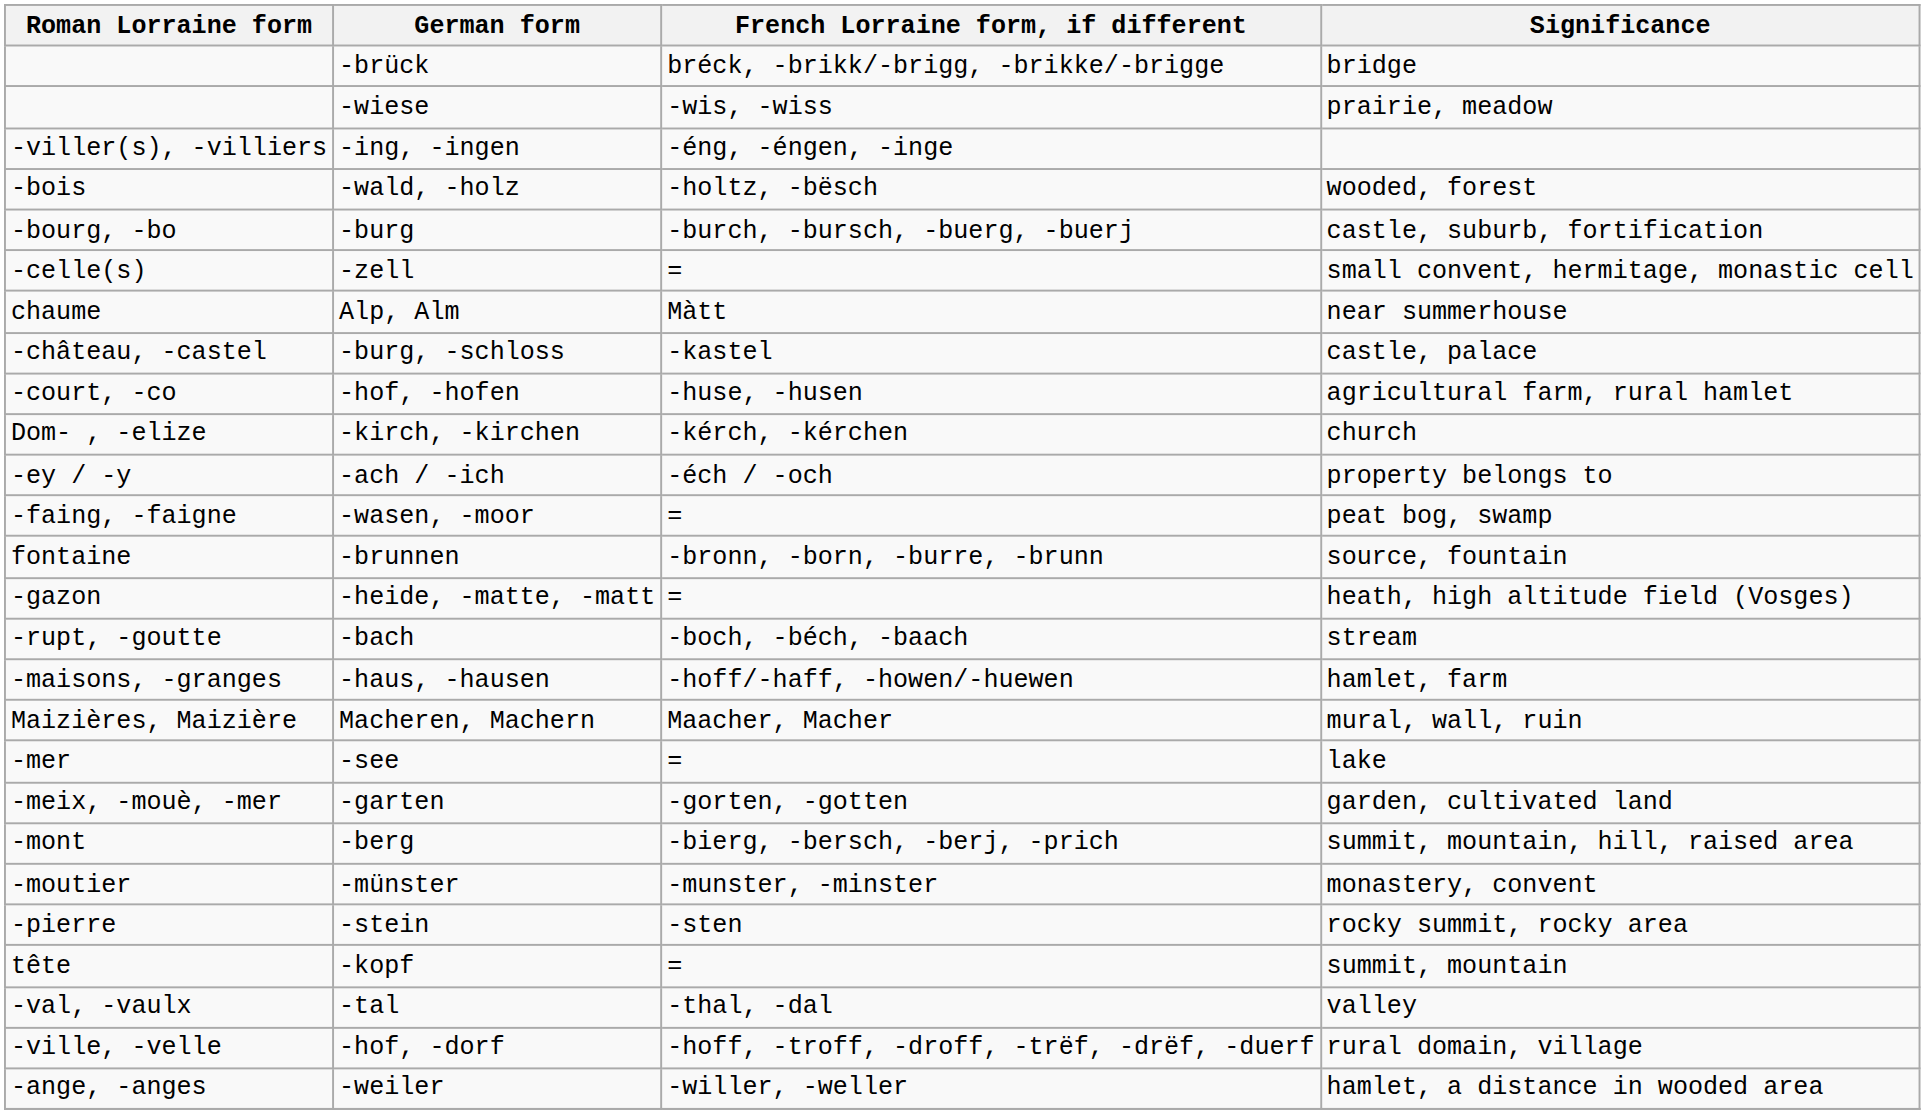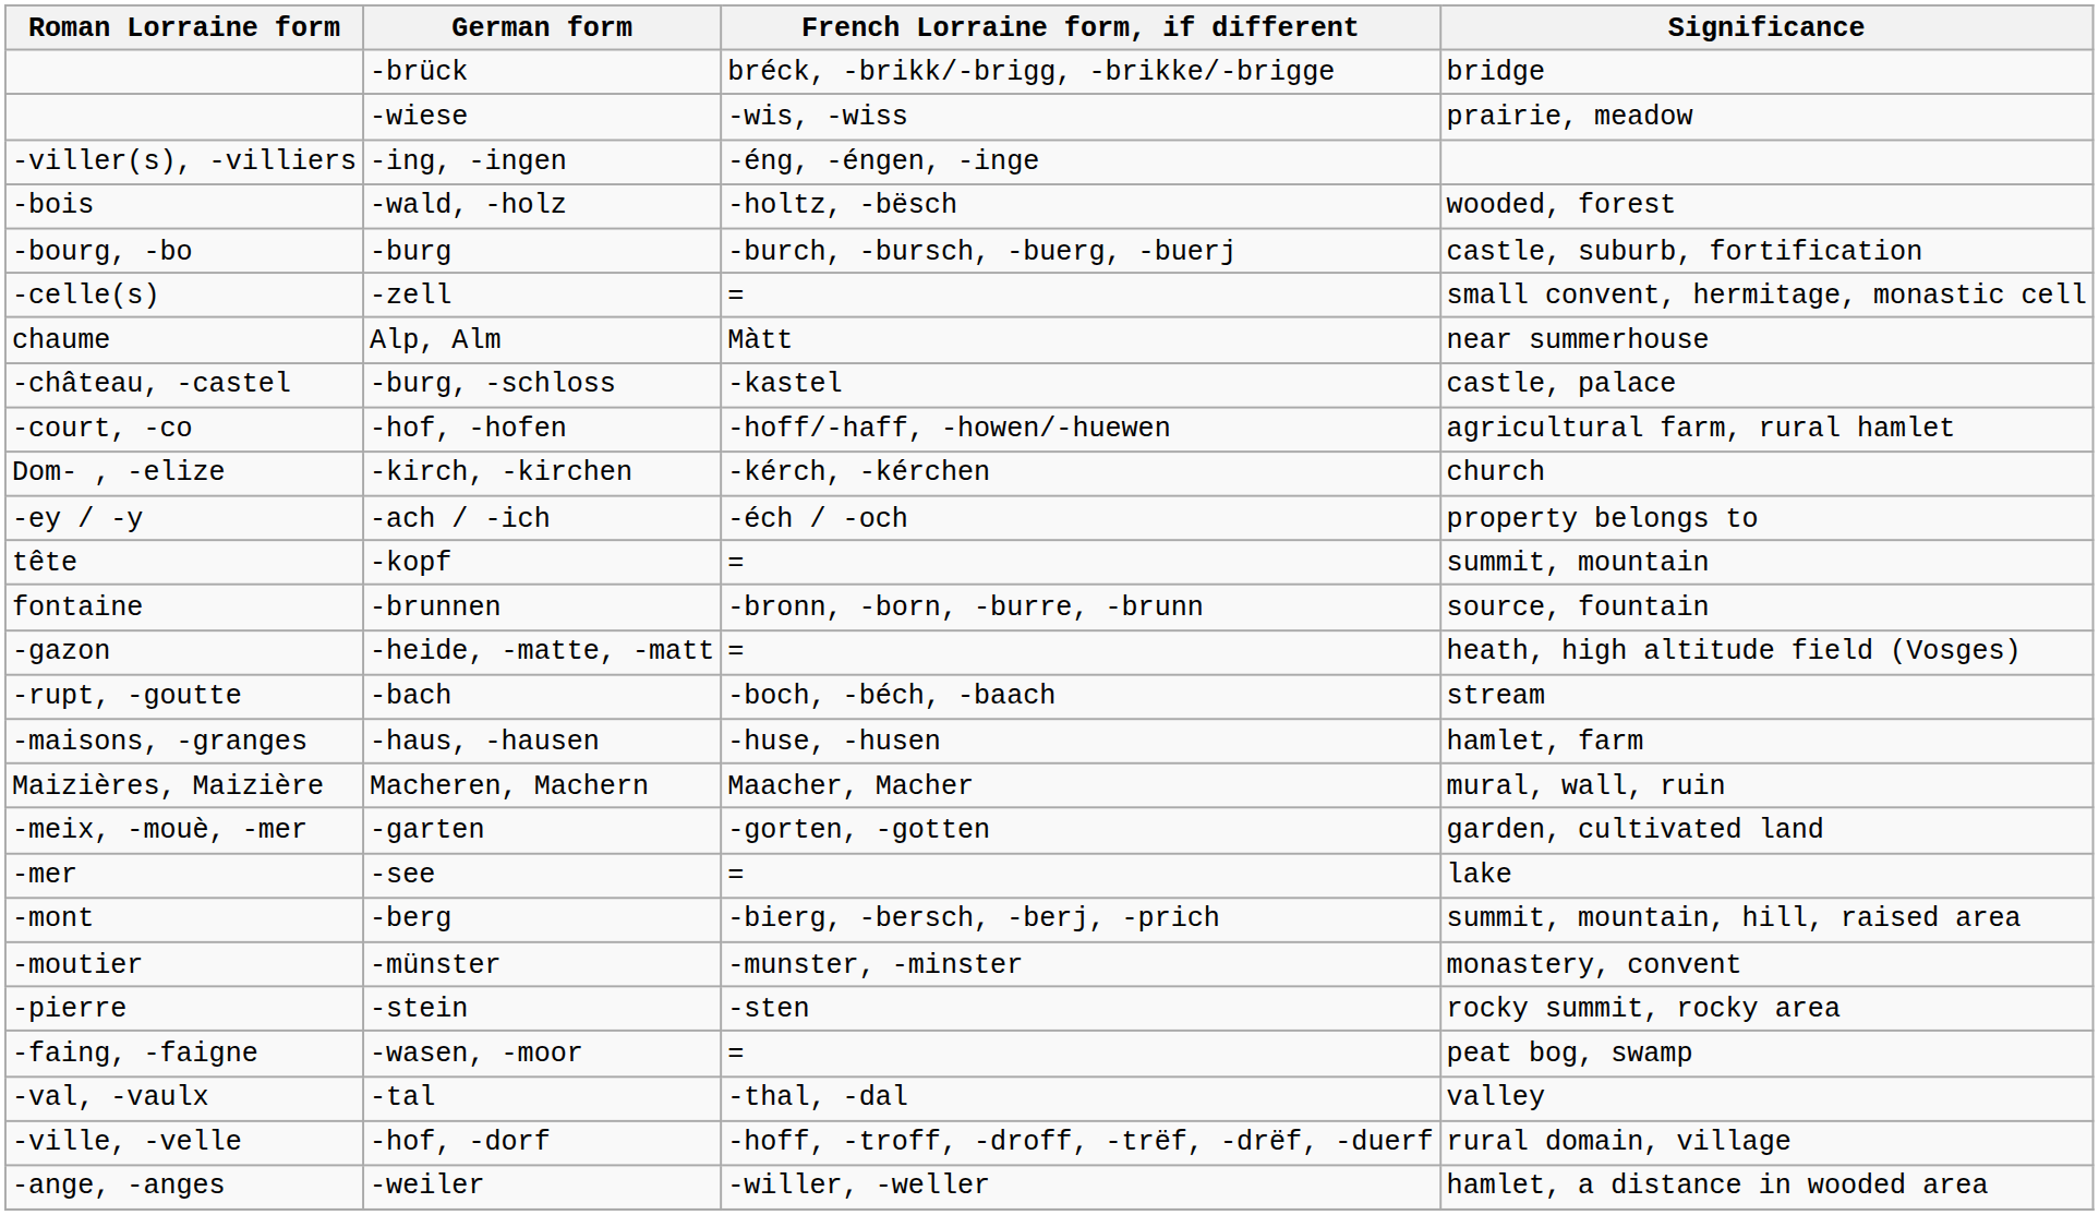 <table class="wikitable">
 <tr --->
 <th>Roman Lorraine form</th>
 <th>German form</th>
 <th>French Lorraine form, if different</th>
 <th>Significance</th>
 </tr>
 <tr --->
 <td></td>
 <td>-brück</td>
 <td>bréck, -brikk/-brigg, -brikke/-brigge</td>
 <td>bridge</td>
 </tr>
 <tr --->
 <td></td>
 <td>-wiese</td>
 <td>-wis, -wiss</td>
 <td>prairie, meadow</td>
 </tr>
 <tr --->
 <td>-viller(s), -villiers</td>
 <td>-ing, -ingen</td>
 <td>-éng, -éngen, -inge</td>
 <td></td>
 </tr>
 <tr --->
 <td>-bois</td>
 <td>-wald, -holz</td>
 <td>-holtz, -bësch</td>
 <td>wooded, forest</td>
 </tr>
 <tr --->
 <td>-bourg, -bo</td>
 <td>-burg</td>
 <td>-burch, -bursch, -buerg, -buerj</td>
 <td>castle, suburb, fortification</td>
 </tr>
 <tr --->
 <td>-celle(s)</td>
 <td>-zell</td>
 <td>=</td>
 <td>small convent, hermitage, monastic cell</td>
 </tr>
 <tr --->
 <td>chaume</td>
 <td>Alp, Alm</td>
 <td>Màtt</td>
 <td>near summerhouse</td>
 </tr>
 <tr --->
 <td>-château, -castel</td>
 <td>-burg, -schloss</td>
 <td>-kastel</td>
 <td>castle, palace</td>
 </tr>
 <tr --->
 <td>-court, -co</td>
 <td>-hof, -hofen</td>
-<td>-huse, -husen</td>
+<td>-hoff/-haff, -howen/-huewen</td>
 <td>agricultural farm, rural hamlet</td>
 </tr>
 <tr --->
 <td>Dom- , -elize</td>
 <td>-kirch, -kirchen</td>
 <td>-kérch, -kérchen</td>
 <td>church</td>
 </tr>
 <tr --->
 <td>-ey / -y</td>
 <td>-ach / -ich</td>
 <td>-éch / -och</td>
 <td>property belongs to</td>
 </tr>
 <tr --->
-<td>-faing, -faigne</td>
-<td>-wasen, -moor</td>
+<td>tête</td>
+<td>-kopf</td>
 <td>=</td>
-<td>peat bog, swamp</td>
+<td>summit, mountain</td>
 </tr>
 <tr --->
 <td>fontaine</td>
 <td>-brunnen</td>
 <td>-bronn, -born, -burre, -brunn</td>
 <td>source, fountain</td>
 </tr>
 <tr --->
 <td>-gazon</td>
 <td>-heide, -matte, -matt</td>
 <td>=</td>
 <td>heath, high altitude field (Vosges)</td>
 </tr>
 <tr --->
 <td>-rupt, -goutte</td>
 <td>-bach</td>
 <td>-boch, -béch, -baach</td>
 <td>stream</td>
 </tr>
 <tr --->
 <td>-maisons, -granges</td>
 <td>-haus, -hausen</td>
-<td>-hoff/-haff, -howen/-huewen</td>
+<td>-huse, -husen</td>
 <td>hamlet, farm</td>
 </tr>
 <tr --->
 <td>Maizières, Maizière</td>
 <td>Macheren, Machern</td>
 <td>Maacher, Macher</td>
 <td>mural, wall, ruin</td>
 </tr>
 <tr --->
+<td>-meix, -mouè, -mer</td>
+<td>-garten</td>
+<td>-gorten, -gotten</td>
+<td>garden, cultivated land</td>
+</tr>
+<tr --->
 <td>-mer</td>
 <td>-see</td>
 <td>=</td>
 <td>lake</td>
-</tr>
-<tr --->
-<td>-meix, -mouè, -mer</td>
-<td>-garten</td>
-<td>-gorten, -gotten</td>
-<td>garden, cultivated land</td>
 </tr>
 <tr --->
 <td>-mont</td>
 <td>-berg</td>
 <td>-bierg, -bersch, -berj, -prich</td>
 <td>summit, mountain, hill, raised area</td>
 </tr>
 <tr --->
 <td>-moutier</td>
 <td>-münster</td>
 <td>-munster, -minster</td>
 <td>monastery, convent</td>
 </tr>
 <tr --->
 <td>-pierre</td>
 <td>-stein</td>
 <td>-sten</td>
 <td>rocky summit, rocky area</td>
 </tr>
 <tr --->
-<td>tête</td>
-<td>-kopf</td>
+<td>-faing, -faigne</td>
+<td>-wasen, -moor</td>
 <td>=</td>
-<td>summit, mountain</td>
+<td>peat bog, swamp</td>
 </tr>
 <tr --->
 <td>-val, -vaulx</td>
 <td>-tal</td>
 <td>-thal, -dal</td>
 <td>valley</td>
 </tr>
 <tr --->
 <td>-ville, -velle</td>
 <td>-hof, -dorf</td>
 <td>-hoff, -troff, -droff, -trëf, -drëf, -duerf</td>
 <td>rural domain, village</td>
 </tr>
 <tr --->
 <td>-ange, -anges</td>
 <td>-weiler</td>
 <td>-willer, -weller</td>
 <td>hamlet, a distance in wooded area</td>
 </tr>
 <tr --->
 </tr>
 </table>
